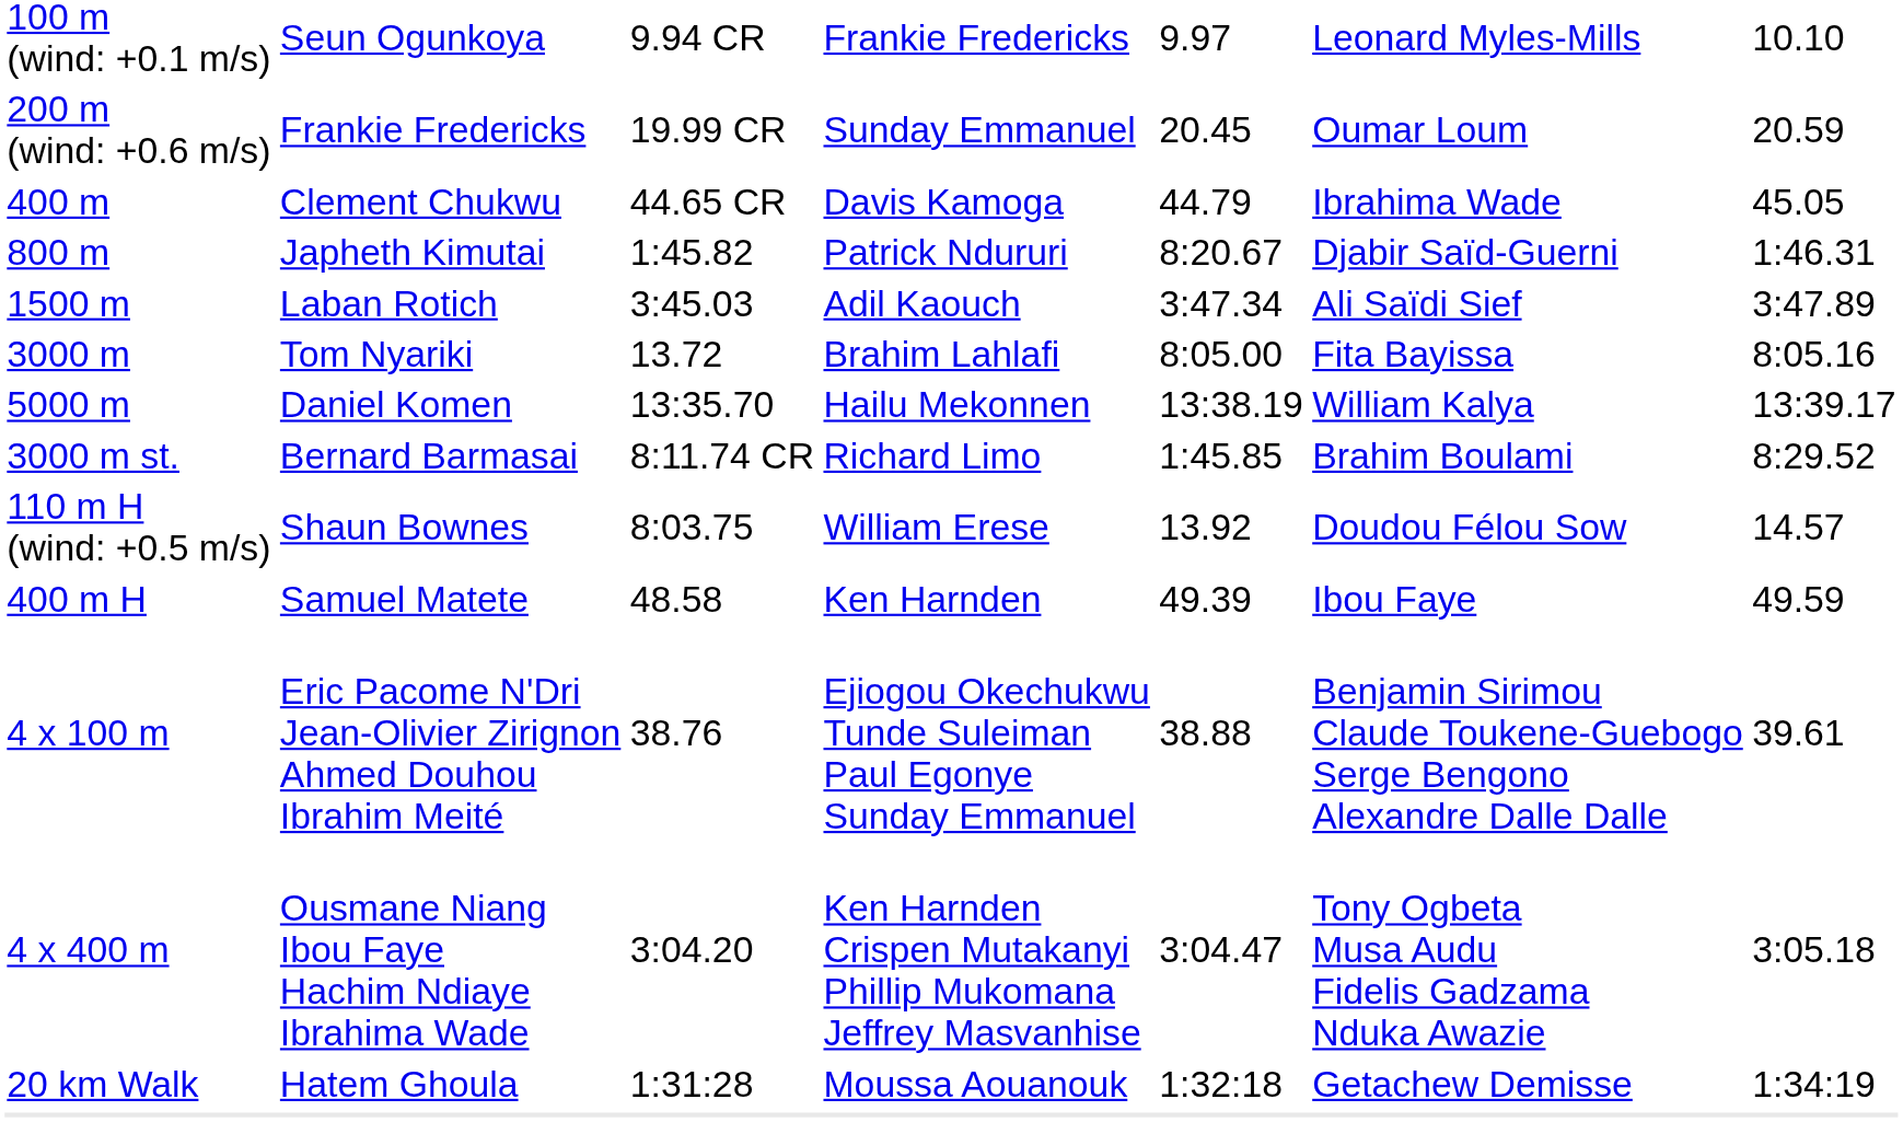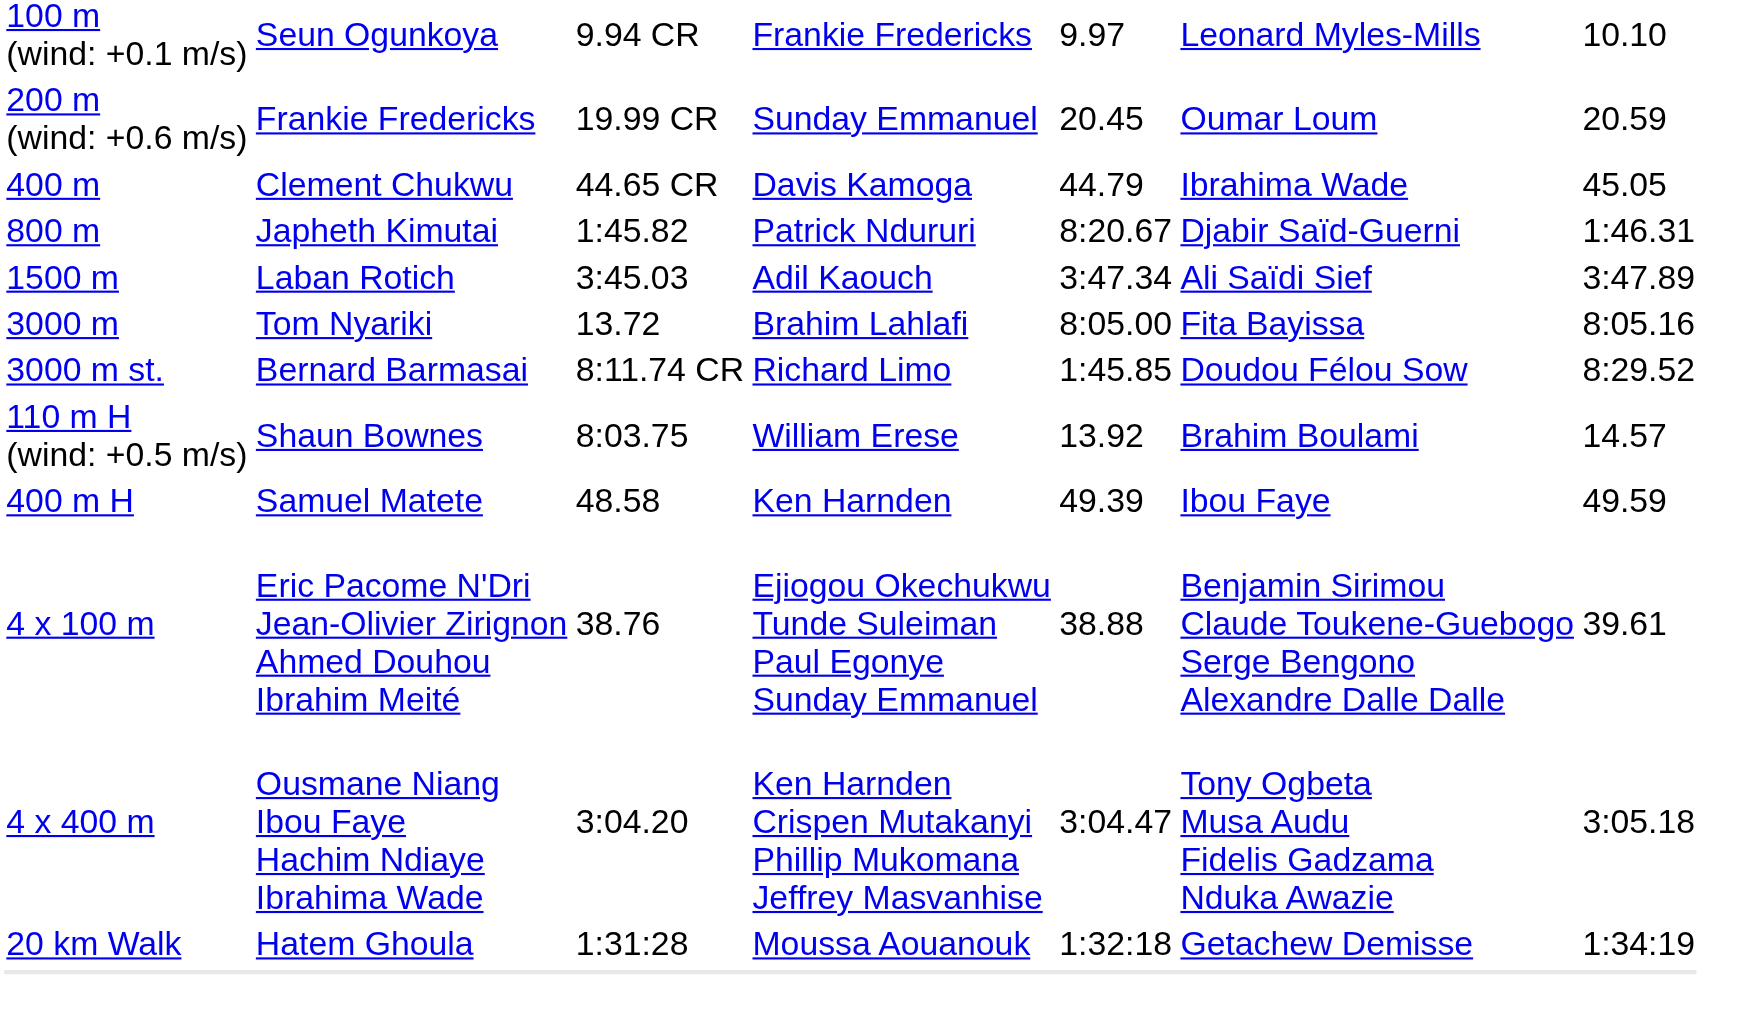 <table>
 <tr>
 <td><a href='#'>100 m</a><br>(wind: +0.1 m/s)</td>
 <td><a href='#'>Seun Ogunkoya</a> <br> </td>
 <td>9.94 CR</td>
 <td><a href='#'>Frankie Fredericks</a> <br> </td>
 <td>9.97</td>
 <td><a href='#'>Leonard Myles-Mills</a> <br> </td>
 <td>10.10</td>
 </tr>
 <tr>
 <td><a href='#'>200 m</a><br>(wind: +0.6 m/s)</td>
 <td><a href='#'>Frankie Fredericks</a> <br> </td>
 <td>19.99 CR</td>
 <td><a href='#'>Sunday Emmanuel</a>  <br> </td>
 <td>20.45</td>
 <td><a href='#'>Oumar Loum</a> <br> </td>
 <td>20.59</td>
 </tr>
 <tr>
 <td><a href='#'>400 m</a></td>
 <td><a href='#'>Clement Chukwu</a> <br>  </td>
 <td>44.65 CR</td>
 <td><a href='#'>Davis Kamoga</a> <br> </td>
 <td>44.79</td>
 <td><a href='#'>Ibrahima Wade</a> <br> </td>
 <td>45.05</td>
 </tr>
 <tr>
 <td><a href='#'>800 m</a></td>
 <td><a href='#'>Japheth Kimutai</a> <br> </td>
 <td>1:45.82</td>
 <td><a href='#'>Patrick Ndururi</a> <br> </td>
 <td>8:20.67</td>
 <td><a href='#'>Djabir Saïd-Guerni</a> <br> </td>
 <td>1:46.31</td>
 </tr>
 <tr>
 <td><a href='#'>1500 m</a></td>
 <td><a href='#'>Laban Rotich</a> <br> </td>
 <td>3:45.03</td>
 <td><a href='#'>Adil Kaouch</a> <br> </td>
 <td>3:47.34</td>
 <td><a href='#'>Ali Saïdi Sief</a> <br> </td>
 <td>3:47.89</td>
 </tr>
 <tr>
 <td><a href='#'>3000 m</a></td>
 <td><a href='#'>Tom Nyariki</a> <br> </td>
 <td>13.72</td>
 <td><a href='#'>Brahim Lahlafi</a> <br> </td>
 <td>8:05.00</td>
 <td><a href='#'>Fita Bayissa</a> <br>  </td>
 <td>8:05.16</td>
 </tr>
 <tr>
-<td><a href='#'>5000 m</a></td>
-<td><a href='#'>Daniel Komen</a> <br> </td>
-<td>13:35.70</td>
-<td><a href='#'>Hailu Mekonnen</a> <br>  </td>
-<td>13:38.19</td>
-<td><a href='#'>William Kalya</a> <br> </td>
-<td>13:39.17</td>
-</tr>
-<tr>
 <td><a href='#'>3000 m st.</a></td>
 <td><a href='#'>Bernard Barmasai</a> <br> </td>
 <td>8:11.74 CR</td>
 <td><a href='#'>Richard Limo</a>  <br> </td>
 <td>1:45.85</td>
-<td><a href='#'>Brahim Boulami</a> <br> </td>
+<td><a href='#'>Doudou Félou Sow</a> <br> </td>
 <td>8:29.52</td>
 </tr>
 <tr>
 <td><a href='#'>110 m H</a><br>(wind: +0.5 m/s)</td>
 <td><a href='#'>Shaun Bownes</a> <br> </td>
 <td>8:03.75</td>
 <td><a href='#'>William Erese</a> <br> </td>
 <td>13.92</td>
-<td><a href='#'>Doudou Félou Sow</a> <br> </td>
+<td><a href='#'>Brahim Boulami</a> <br> </td>
 <td>14.57</td>
 </tr>
 <tr>
 <td><a href='#'>400 m H</a></td>
 <td><a href='#'>Samuel Matete</a> <br> </td>
 <td>48.58</td>
 <td><a href='#'>Ken Harnden</a> <br> </td>
 <td>49.39</td>
 <td><a href='#'>Ibou Faye</a> <br> </td>
 <td>49.59</td>
 </tr>
 <tr>
 <td><a href='#'>4 x 100 m</a></td>
 <td><br><a href='#'>Eric Pacome N'Dri</a><br><a href='#'>Jean-Olivier Zirignon</a><br><a href='#'>Ahmed Douhou</a><br><a href='#'>Ibrahim Meité</a></td>
 <td>38.76</td>
 <td><br><a href='#'>Ejiogou Okechukwu</a><br><a href='#'>Tunde Suleiman</a><br><a href='#'>Paul Egonye</a><br><a href='#'>Sunday Emmanuel</a></td>
 <td>38.88</td>
 <td><br><a href='#'>Benjamin Sirimou</a><br><a href='#'>Claude Toukene-Guebogo</a><br><a href='#'>Serge Bengono</a><br><a href='#'>Alexandre Dalle Dalle</a></td>
 <td>39.61</td>
 </tr>
 <tr>
 <td><a href='#'>4 x 400 m</a></td>
 <td><br><a href='#'>Ousmane Niang</a><br><a href='#'>Ibou Faye</a><br><a href='#'>Hachim Ndiaye</a><br><a href='#'>Ibrahima Wade</a></td>
 <td>3:04.20</td>
 <td><br><a href='#'>Ken Harnden</a><br><a href='#'>Crispen Mutakanyi</a><br><a href='#'>Phillip Mukomana</a><br><a href='#'>Jeffrey Masvanhise</a></td>
 <td>3:04.47</td>
 <td><br><a href='#'>Tony Ogbeta</a><br><a href='#'>Musa Audu</a><br><a href='#'>Fidelis Gadzama</a><br><a href='#'>Nduka Awazie</a></td>
 <td>3:05.18</td>
 </tr>
 <tr>
 <td><a href='#'>20 km Walk</a></td>
 <td><a href='#'>Hatem Ghoula</a> <br> </td>
 <td>1:31:28</td>
 <td><a href='#'>Moussa Aouanouk</a> <br> </td>
 <td>1:32:18</td>
 <td><a href='#'>Getachew Demisse</a> <br> </td>
 <td>1:34:19</td>
 </tr>
 <tr bgcolor= e8e8e8>
 <td colspan=7></td>
 </tr>
 </table>
